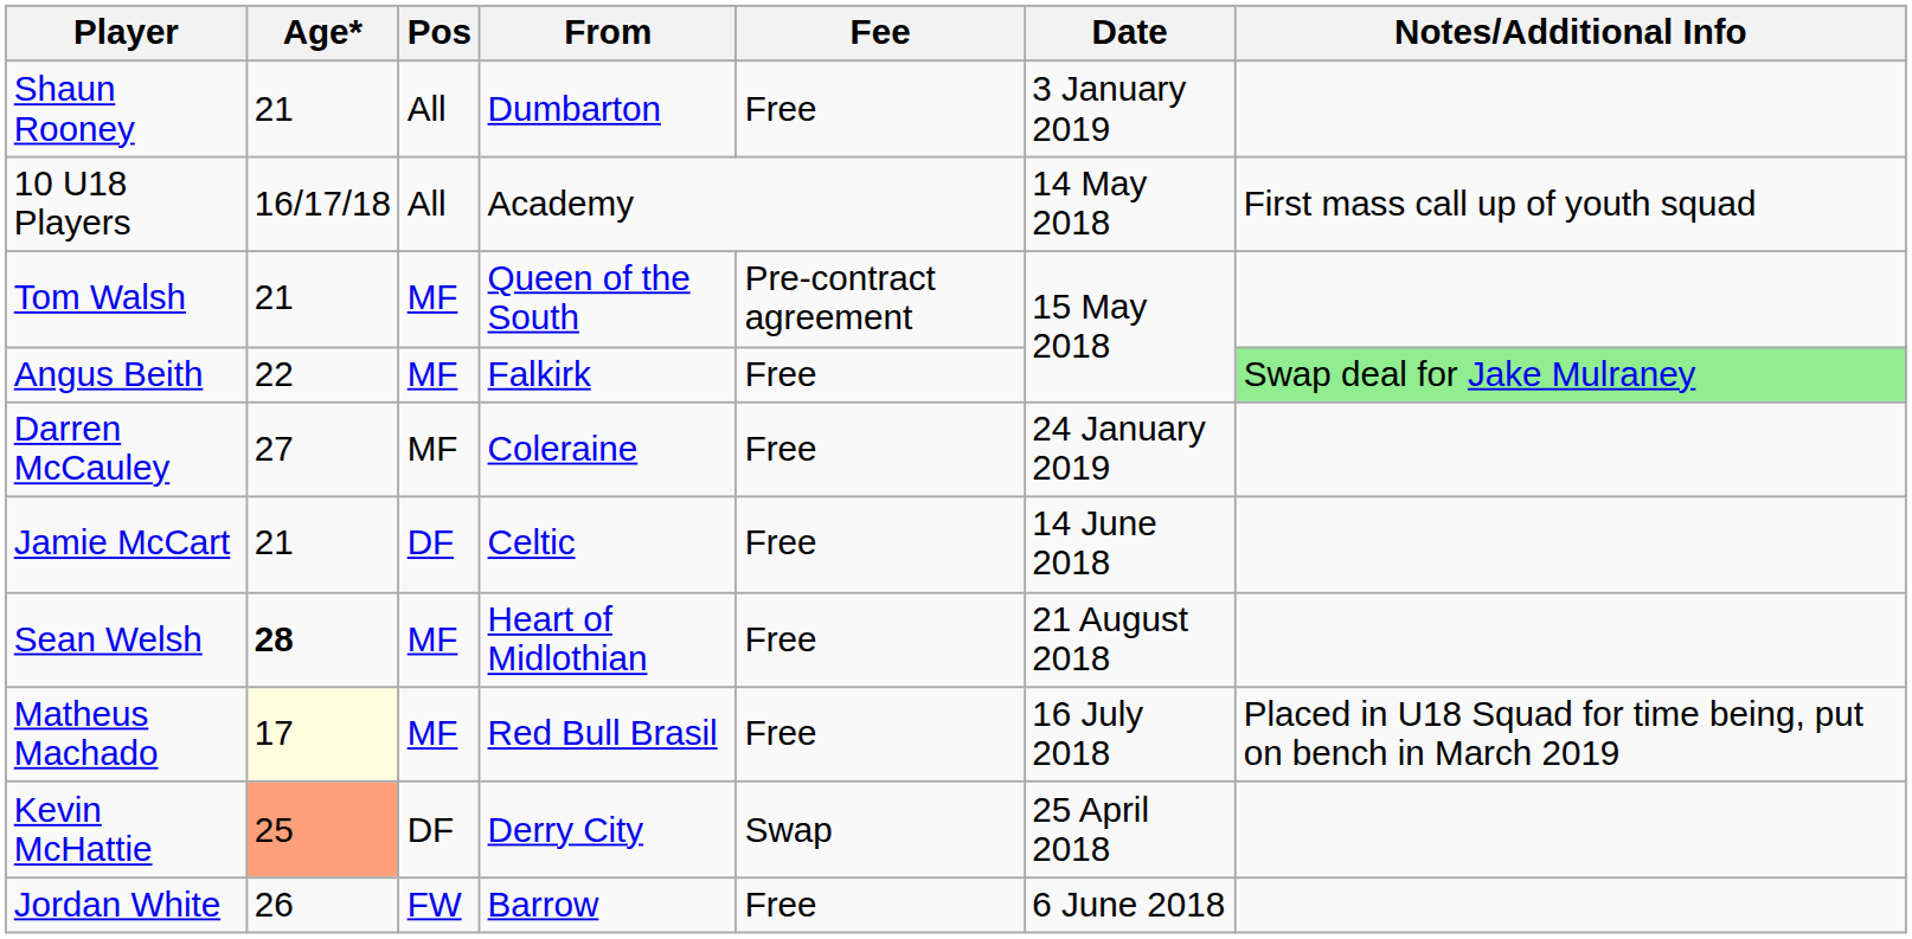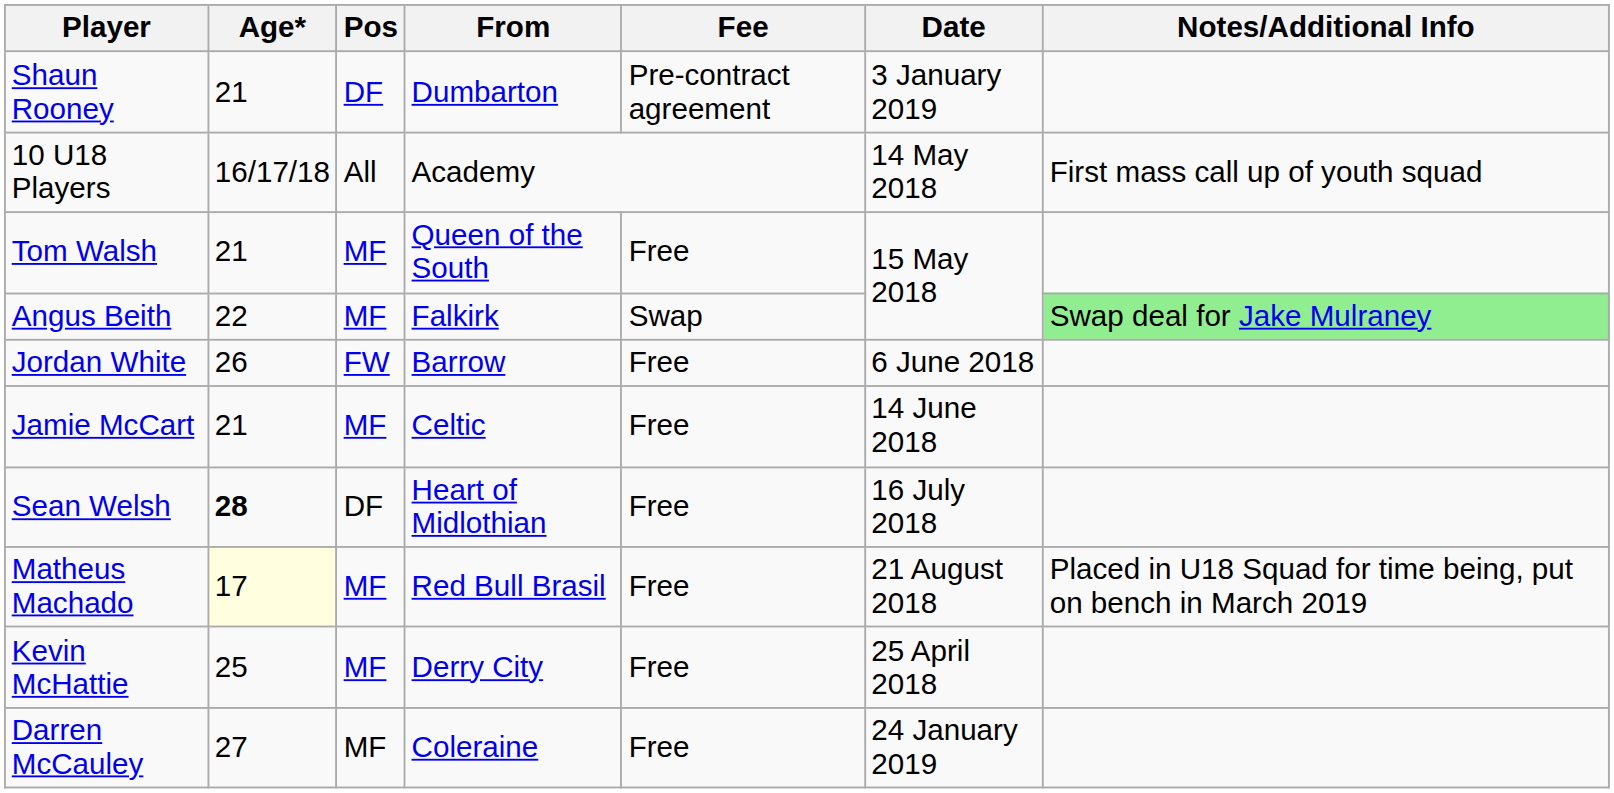 <table class="wikitable">
 <tr>
 <th>Player</th>
 <th>Age*</th>
 <th>Pos</th>
 <th>From</th>
 <th>Fee</th>
 <th>Date</th>
 <th>Notes/Additional Info</th>
 </tr>
 <tr>
 <td> <a href='#'>Shaun Rooney</a></td>
 <td>21</td>
-<td>All</td>
+<td><a href='#'>DF</a></td>
 <td> <a href='#'>Dumbarton</a></td>
-<td>Free</td>
+<td>Pre-contract agreement</td>
 <td>3 January 2019</td>
 <td></td>
 </tr>
 <tr>
 <td>10 U18 Players</td>
 <td>16/17/18</td>
 <td>All</td>
 <td colspan="2">Academy</td>
 <td>14 May 2018</td>
 <td>First mass call up of youth squad</td>
 </tr>
 <tr>
 <td> <a href='#'>Tom Walsh</a></td>
 <td>21</td>
 <td><a href='#'>MF</a></td>
 <td> <a href='#'>Queen of the South</a></td>
-<td>Pre-contract agreement</td>
+<td>Free</td>
 <td rowspan="2">15 May 2018</td>
 <td></td>
 </tr>
 <tr>
 <td> <a href='#'>Angus Beith</a></td>
 <td>22</td>
 <td><a href='#'>MF</a></td>
 <td> <a href='#'>Falkirk</a></td>
+<td>Swap</td>
+<td style="background: lightgreen;">Swap deal for <a href='#'>Jake Mulraney</a></td>
+</tr>
+<tr>
+<td> <a href='#'>Jordan White</a></td>
+<td>26</td>
+<td><a href='#'>FW</a></td>
+<td> <a href='#'>Barrow</a></td>
 <td>Free</td>
-<td style="background: lightgreen;">Swap deal for <a href='#'>Jake Mulraney</a></td>
+<td>6 June 2018</td>
+<td></td>
+</tr>
+<tr>
+<td> <a href='#'>Jamie McCart</a></td>
+<td>21</td>
+<td><a href='#'>MF</a></td>
+<td> <a href='#'>Celtic</a></td>
+<td>Free</td>
+<td>14 June 2018</td>
+<td></td>
+</tr>
+<tr>
+<td> <a href='#'>Sean Welsh</a></td>
+<td><strong>28</strong></td>
+<td>DF</td>
+<td> <a href='#'>Heart of Midlothian</a></td>
+<td>Free</td>
+<td>16 July 2018</td>
+<td></td>
+</tr>
+<tr>
+<td> <a href='#'>Matheus Machado</a></td>
+<td style="background: lightyellow;">17</td>
+<td><a href='#'>MF</a></td>
+<td> <a href='#'>Red Bull Brasil</a></td>
+<td>Free</td>
+<td>21 August 2018</td>
+<td>Placed in U18 Squad for time being, put on bench in March 2019</td>
+</tr>
+<tr>
+<td> <a href='#'>Kevin McHattie</a></td>
+<td>25</td>
+<td><a href='#'>MF</a></td>
+<td> <a href='#'>Derry City</a></td>
+<td>Free</td>
+<td>25 April 2018</td>
+<td></td>
 </tr>
 <tr>
 <td> <a href='#'>Darren McCauley</a></td>
 <td>27</td>
 <td>MF</td>
 <td> <a href='#'>Coleraine</a></td>
 <td>Free</td>
 <td>24 January 2019</td>
 <td></td>
 </tr>
-<tr>
-<td> <a href='#'>Jamie McCart</a></td>
-<td>21</td>
-<td><a href='#'>DF</a></td>
-<td> <a href='#'>Celtic</a></td>
-<td>Free</td>
-<td>14 June 2018</td>
-<td></td>
-</tr>
-<tr>
-<td> <a href='#'>Sean Welsh</a></td>
-<td><strong>28</strong></td>
-<td><a href='#'>MF</a></td>
-<td> <a href='#'>Heart of Midlothian</a></td>
-<td>Free</td>
-<td>21 August 2018</td>
-<td></td>
-</tr>
-<tr>
-<td> <a href='#'>Matheus Machado</a></td>
-<td style="background: lightyellow;">17</td>
-<td><a href='#'>MF</a></td>
-<td> <a href='#'>Red Bull Brasil</a></td>
-<td>Free</td>
-<td>16 July 2018</td>
-<td>Placed in U18 Squad for time being, put on bench in March 2019</td>
-</tr>
-<tr>
-<td> <a href='#'>Kevin McHattie</a></td>
-<td style="background: lightsalmon;">25</td>
-<td>DF</td>
-<td> <a href='#'>Derry City</a></td>
-<td>Swap</td>
-<td>25 April 2018</td>
-<td></td>
-</tr>
-<tr>
-<td> <a href='#'>Jordan White</a></td>
-<td>26</td>
-<td><a href='#'>FW</a></td>
-<td> <a href='#'>Barrow</a></td>
-<td>Free</td>
-<td>6 June 2018</td>
-<td></td>
-</tr>
 </table>
